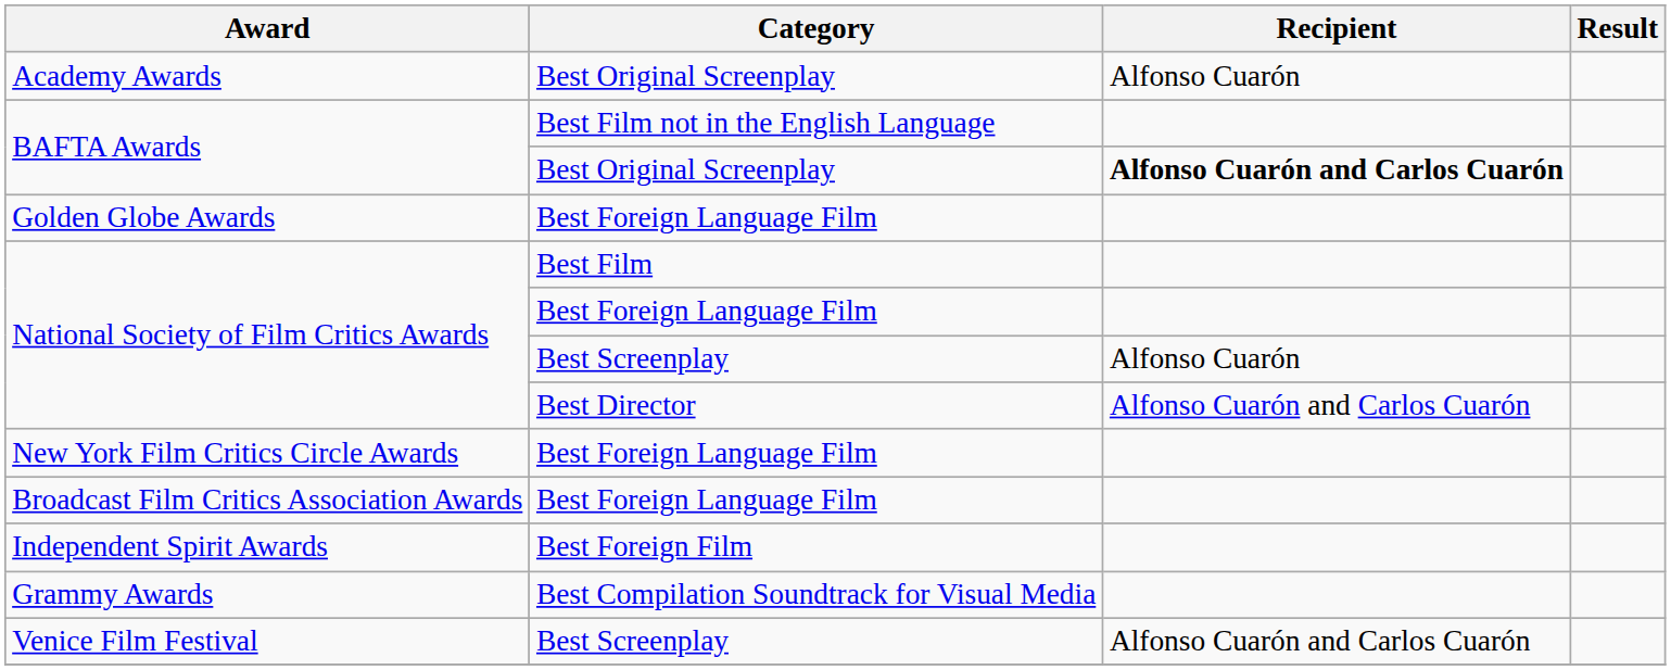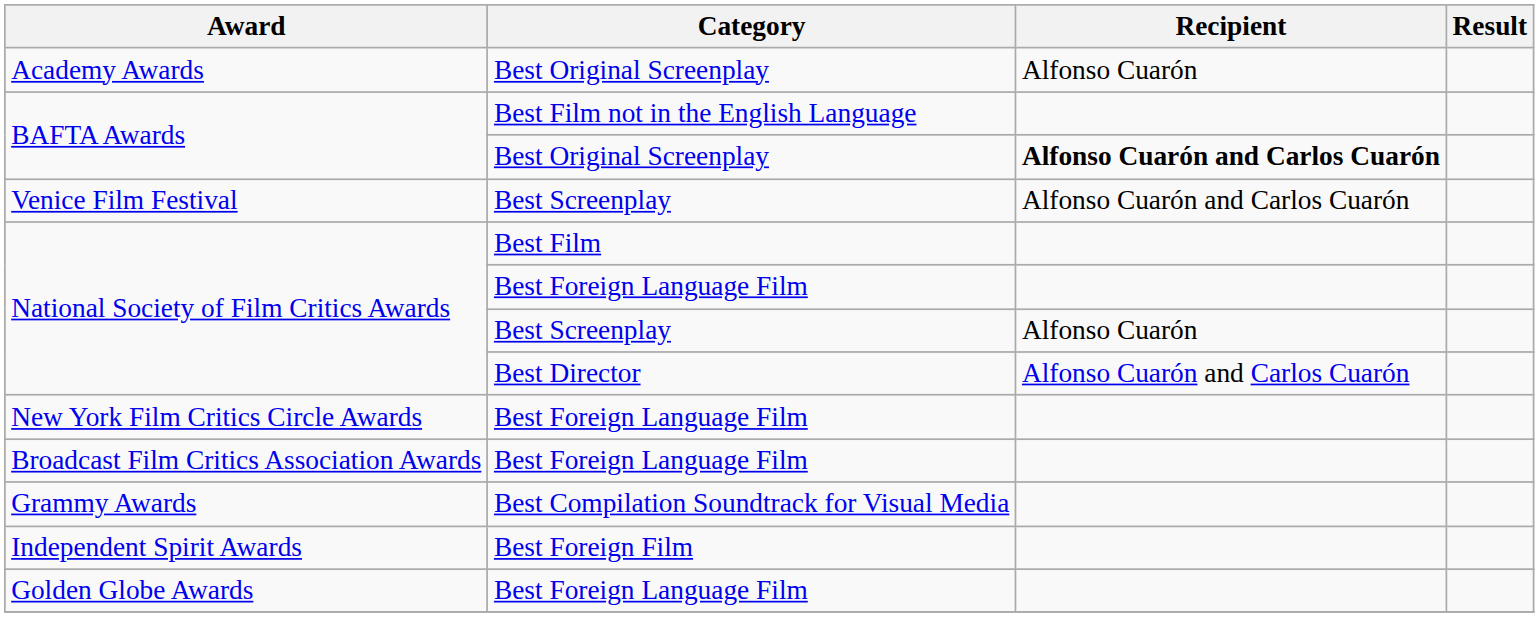 <table class="wikitable plainrowheaders sortable">
 <tr>
 <th scope="col">Award</th>
 <th scope="col">Category</th>
 <th scope="col">Recipient</th>
 <th scope="col">Result</th>
 </tr>
 <tr>
 <td><a href='#'>Academy Awards</a></td>
 <td><a href='#'>Best Original Screenplay</a></td>
 <td>Alfonso Cuarón</td>
 <td></td>
 </tr>
 <tr>
 <td rowspan=2><a href='#'>BAFTA Awards</a></td>
 <td><a href='#'>Best Film not in the English Language</a></td>
 <td></td>
 <td></td>
 </tr>
 <tr>
 <td><a href='#'>Best Original Screenplay</a></td>
 <td><strong>Alfonso Cuarón and Carlos Cuarón</strong></td>
 <td></td>
 </tr>
 <tr>
-<td><a href='#'>Golden Globe Awards</a></td>
-<td><a href='#'>Best Foreign Language Film</a></td>
-<td></td>
+<td><a href='#'>Venice Film Festival</a></td>
+<td><a href='#'>Best Screenplay</a></td>
+<td>Alfonso Cuarón and Carlos Cuarón</td>
 <td></td>
 </tr>
 <tr>
 <td rowspan="4"><a href='#'>National Society of Film Critics Awards</a></td>
 <td><a href='#'>Best Film</a></td>
 <td></td>
 <td></td>
 </tr>
 <tr>
 <td><a href='#'>Best Foreign Language Film</a></td>
 <td></td>
 <td></td>
 </tr>
 <tr>
 <td><a href='#'>Best Screenplay</a></td>
 <td>Alfonso Cuarón</td>
 <td></td>
 </tr>
 <tr>
 <td><a href='#'>Best Director</a></td>
 <td><a href='#'>Alfonso Cuarón</a> and <a href='#'>Carlos Cuarón</a></td>
 <td></td>
 </tr>
 <tr>
 <td><a href='#'>New York Film Critics Circle Awards</a></td>
 <td><a href='#'>Best Foreign Language Film</a></td>
 <td></td>
 <td></td>
 </tr>
 <tr>
 <td><a href='#'>Broadcast Film Critics Association Awards</a></td>
 <td><a href='#'>Best Foreign Language Film</a></td>
 <td></td>
 <td></td>
 </tr>
 <tr>
+<td><a href='#'>Grammy Awards</a></td>
+<td><a href='#'>Best Compilation Soundtrack for Visual Media</a></td>
+<td></td>
+<td></td>
+</tr>
+<tr>
 <td><a href='#'>Independent Spirit Awards</a></td>
 <td><a href='#'>Best Foreign Film</a></td>
 <td></td>
 <td></td>
 </tr>
 <tr>
-<td><a href='#'>Grammy Awards</a></td>
-<td><a href='#'>Best Compilation Soundtrack for Visual Media</a></td>
+<td><a href='#'>Golden Globe Awards</a></td>
+<td><a href='#'>Best Foreign Language Film</a></td>
 <td></td>
-<td></td>
-</tr>
-<tr>
-<td><a href='#'>Venice Film Festival</a></td>
-<td><a href='#'>Best Screenplay</a></td>
-<td>Alfonso Cuarón and Carlos Cuarón</td>
 <td></td>
 </tr>
 <tr>
 </tr>
 </table>
